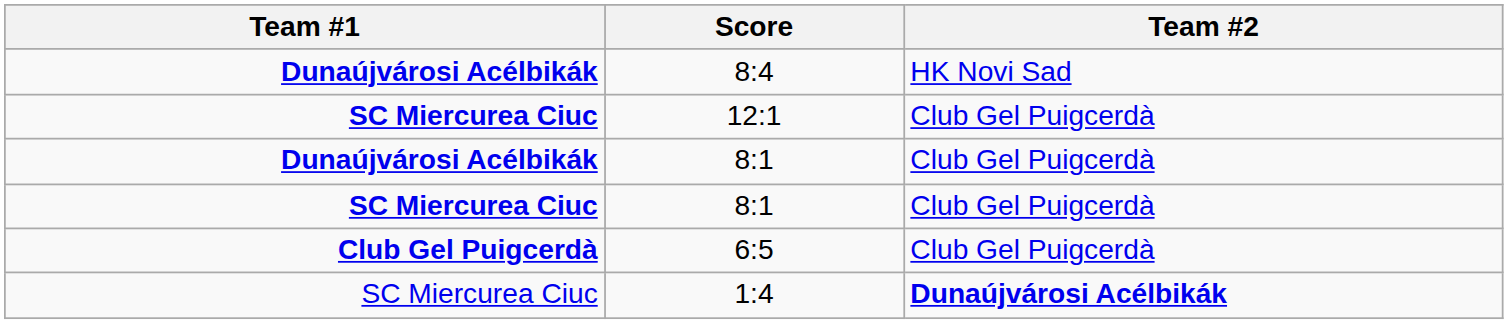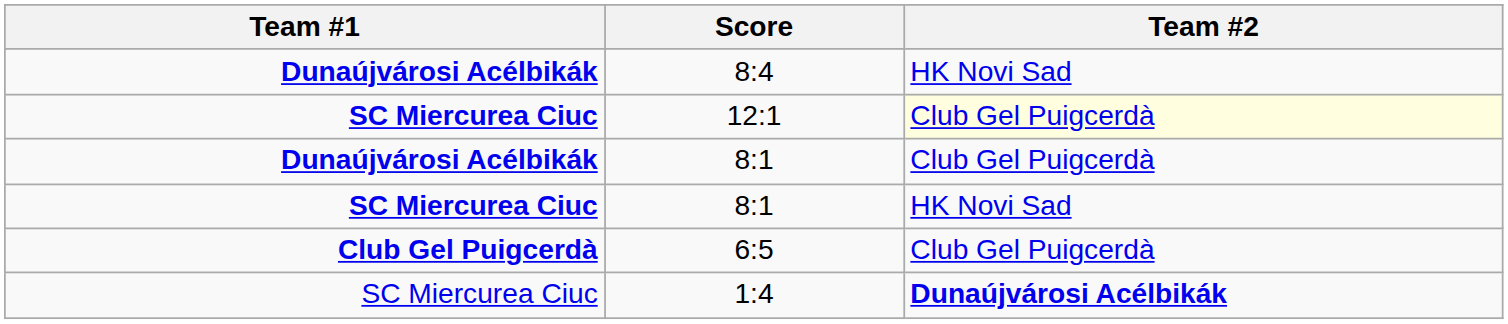 <table class="wikitable" style="text-align: center;">
 <tr>
 <th width=22%>Team #1</th>
 <th width=11%>Score</th>
 <th width=22%>Team #2</th>
 </tr>
 <tr>
 <td style="text-align: right;"><strong><a href='#'>Dunaújvárosi Acélbikák</a></strong> </td>
 <td>8:4</td>
 <td style="text-align: left;"> <a href='#'>HK Novi Sad</a></td>
 </tr>
 <tr>
 <td style="text-align: right;"><strong><a href='#'>SC Miercurea Ciuc</a></strong> </td>
 <td>12:1</td>
-<td style="text-align: left;"> <a href='#'>Club Gel Puigcerdà</a></td>
+<td style="background: lightyellow; text-align: left;"> <a href='#'>Club Gel Puigcerdà</a></td>
 </tr>
 <tr>
 <td style="text-align: right;"><strong><a href='#'>Dunaújvárosi Acélbikák</a></strong> </td>
 <td>8:1</td>
 <td style="text-align: left;"> <a href='#'>Club Gel Puigcerdà</a></td>
 </tr>
 <tr>
 <td style="text-align: right;"><strong><a href='#'>SC Miercurea Ciuc</a></strong> </td>
 <td>8:1</td>
-<td style="text-align: left;"> <a href='#'>Club Gel Puigcerdà</a></td>
+<td style="text-align: left;"> <a href='#'>HK Novi Sad</a></td>
 </tr>
 <tr>
 <td style="text-align: right;"><strong><a href='#'>Club Gel Puigcerdà</a></strong> </td>
 <td>6:5</td>
 <td style="text-align: left;"> <a href='#'>Club Gel Puigcerdà</a></td>
 </tr>
 <tr>
 <td style="text-align: right;"><a href='#'>SC Miercurea Ciuc</a> </td>
 <td>1:4</td>
 <td style="text-align: left;"> <strong><a href='#'>Dunaújvárosi Acélbikák</a></strong></td>
 </tr>
 </table>
